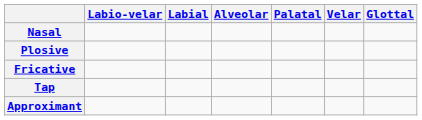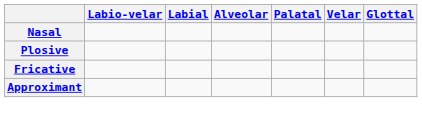 <table class="wikitable" style="text-align:center">
 <tr>
 <th></th>
 <th><a href='#'>Labio-velar</a></th>
 <th><a href='#'>Labial</a></th>
 <th><a href='#'>Alveolar</a></th>
 <th><a href='#'>Palatal</a></th>
 <th><a href='#'>Velar</a></th>
 <th><a href='#'>Glottal</a></th>
 </tr>
 <tr>
 <th><a href='#'>Nasal</a></th>
 <td> </td>
 <td> </td>
 <td> </td>
 <td></td>
 <td> </td>
 <td></td>
 </tr>
 <tr>
 <th><a href='#'>Plosive</a></th>
 <td> </td>
 <td> </td>
 <td> </td>
 <td></td>
 <td> </td>
 <td></td>
 </tr>
 <tr>
 <th><a href='#'>Fricative</a></th>
 <td></td>
 <td> </td>
 <td> </td>
 <td></td>
 <td></td>
 <td> </td>
 </tr>
 <tr>
-<th><a href='#'>Tap</a></th>
-<td></td>
-<td></td>
-<td> </td>
-<td></td>
-<td></td>
-<td></td>
-</tr>
-<tr>
 <th><a href='#'>Approximant</a></th>
 <td> </td>
 <td></td>
 <td> </td>
 <td> </td>
 <td></td>
 <td></td>
 </tr>
 </table>
